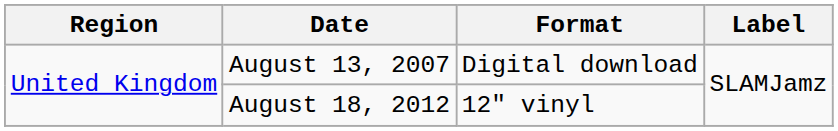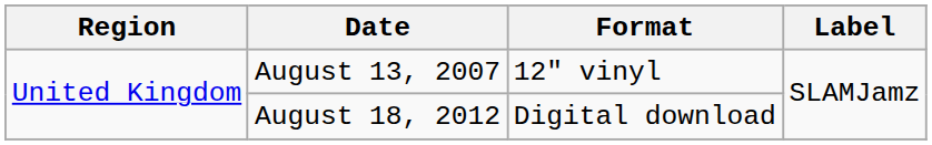 <table class=wikitable>
 <tr>
 <th>Region</th>
 <th>Date</th>
 <th>Format</th>
 <th>Label</th>
 </tr>
 <tr>
 <td rowspan="2"><a href='#'>United Kingdom</a></td>
 <td>August 13, 2007</td>
-<td>Digital download</td>
+<td>12" vinyl</td>
 <td rowspan="2">SLAMJamz</td>
 </tr>
 <tr>
 <td>August 18, 2012</td>
-<td>12" vinyl</td>
+<td>Digital download</td>
 </tr>
 </table>
